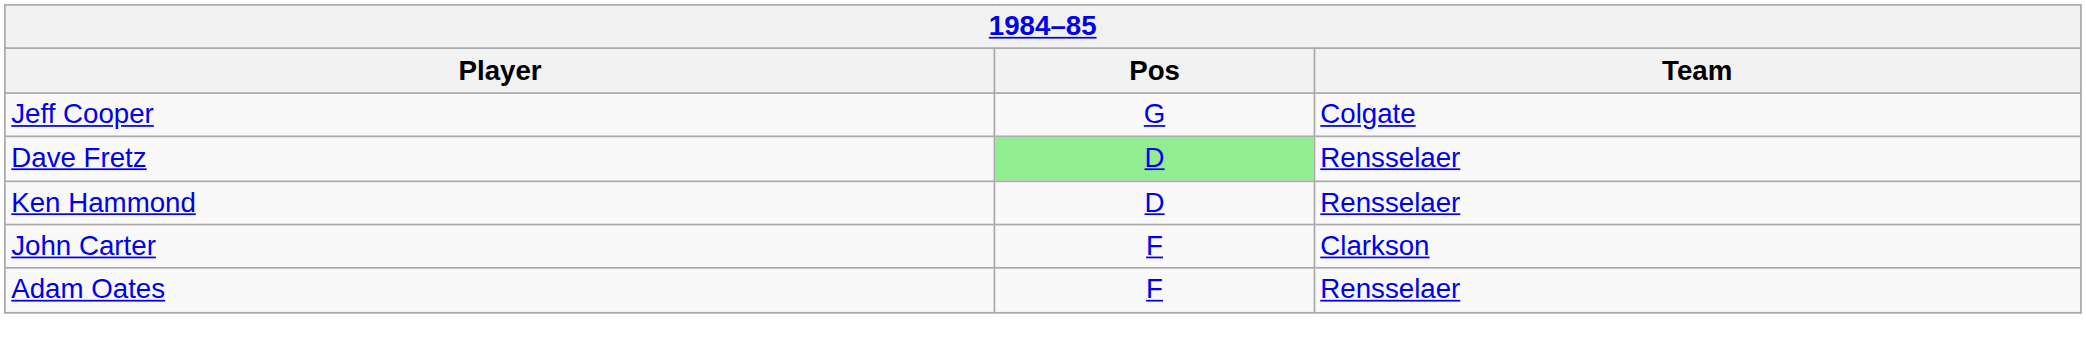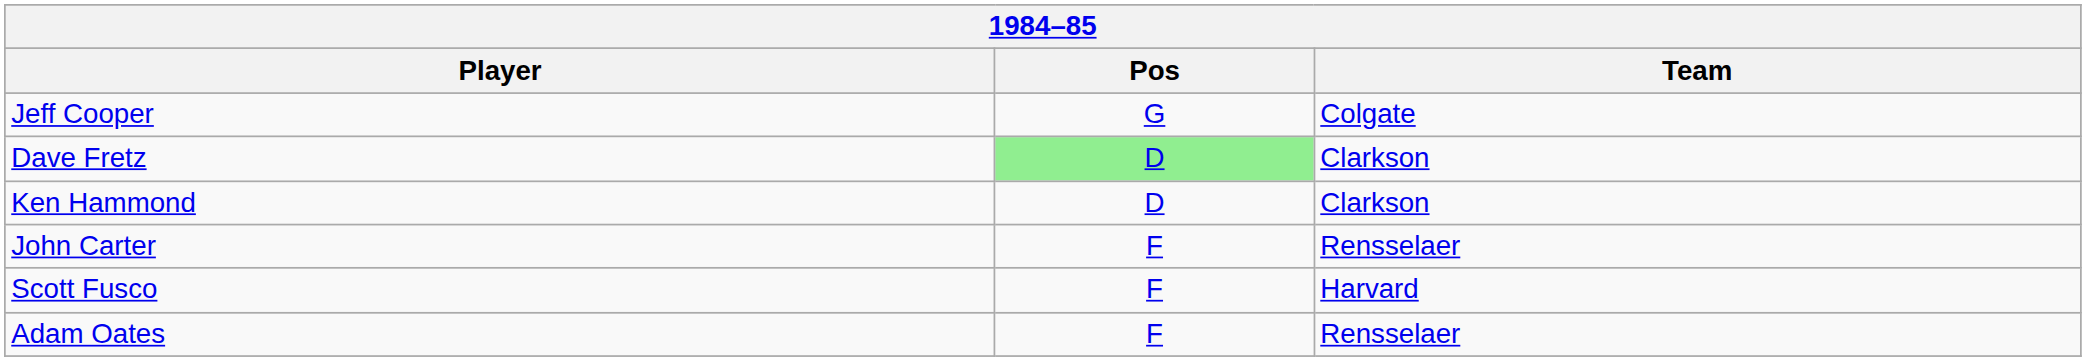 <table class="wikitable" width=95%>
 <tr>
 <th colspan=3><a href='#'>1984–85</a></th>
 </tr>
 <tr>
 <th>Player</th>
 <th>Pos</th>
 <th>Team</th>
 </tr>
 <tr>
 <td><a href='#'>Jeff Cooper</a></td>
 <td align=center><a href='#'>G</a></td>
 <td><a href='#'>Colgate</a></td>
 </tr>
 <tr>
 <td><a href='#'>Dave Fretz</a></td>
 <td align=center style="background: lightgreen;"><a href='#'>D</a></td>
-<td><a href='#'>Rensselaer</a></td>
+<td><a href='#'>Clarkson</a></td>
 </tr>
 <tr>
 <td><a href='#'>Ken Hammond</a></td>
 <td align=center><a href='#'>D</a></td>
-<td><a href='#'>Rensselaer</a></td>
+<td><a href='#'>Clarkson</a></td>
 </tr>
 <tr>
 <td><a href='#'>John Carter</a></td>
 <td align=center><a href='#'>F</a></td>
-<td><a href='#'>Clarkson</a></td>
+<td><a href='#'>Rensselaer</a></td>
+</tr>
+<tr>
+<td><a href='#'>Scott Fusco</a></td>
+<td align=center><a href='#'>F</a></td>
+<td><a href='#'>Harvard</a></td>
 </tr>
 <tr>
 <td><a href='#'>Adam Oates</a></td>
 <td align=center><a href='#'>F</a></td>
 <td><a href='#'>Rensselaer</a></td>
 </tr>
 </table>
